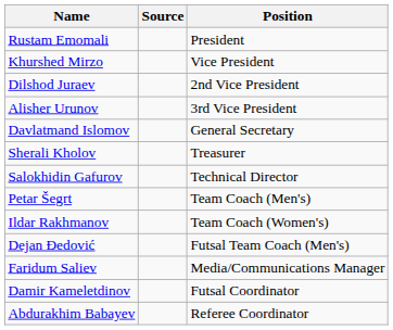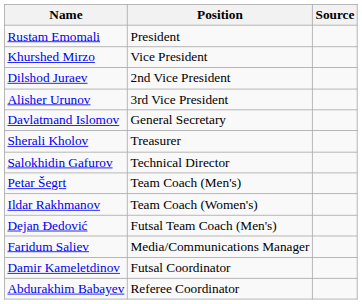 <table class="wikitable">
 <tr>
 <th>Name</th>
+<th>Position</th>
 <th>Source</th>
-<th>Position</th>
 </tr>
 <tr>
 <td> <a href='#'>Rustam Emomali</a></td>
+<td>President</td>
 <td></td>
-<td>President</td>
 </tr>
 <tr>
 <td> <a href='#'>Khurshed Mirzo</a></td>
+<td>Vice President</td>
 <td></td>
-<td>Vice President</td>
 </tr>
 <tr>
 <td> <a href='#'>Dilshod Juraev</a></td>
+<td>2nd Vice President</td>
 <td></td>
-<td>2nd Vice President</td>
 </tr>
 <tr>
 <td> <a href='#'>Alisher Urunov</a></td>
+<td>3rd Vice President</td>
 <td></td>
-<td>3rd Vice President</td>
 </tr>
 <tr>
 <td> <a href='#'>Davlatmand Islomov</a></td>
+<td>General Secretary</td>
 <td></td>
-<td>General Secretary</td>
 </tr>
 <tr>
 <td> <a href='#'>Sherali Kholov</a></td>
+<td>Treasurer</td>
 <td></td>
-<td>Treasurer</td>
 </tr>
 <tr>
 <td> <a href='#'>Salokhidin Gafurov</a></td>
+<td>Technical Director</td>
 <td></td>
-<td>Technical Director</td>
 </tr>
 <tr>
 <td> <a href='#'>Petar Šegrt</a></td>
+<td>Team Coach (Men's)</td>
 <td></td>
-<td>Team Coach (Men's)</td>
 </tr>
 <tr>
 <td> <a href='#'>Ildar Rakhmanov</a></td>
+<td>Team Coach (Women's)</td>
 <td></td>
-<td>Team Coach (Women's)</td>
 </tr>
 <tr>
 <td> <a href='#'>Dejan Đedović</a></td>
+<td>Futsal Team Coach (Men's)</td>
 <td></td>
-<td>Futsal Team Coach (Men's)</td>
 </tr>
 <tr>
 <td> <a href='#'>Faridum Saliev</a></td>
+<td>Media/Communications Manager</td>
 <td></td>
-<td>Media/Communications Manager</td>
 </tr>
 <tr>
 <td> <a href='#'>Damir Kameletdinov</a></td>
+<td>Futsal Coordinator</td>
 <td></td>
-<td>Futsal Coordinator</td>
 </tr>
 <tr>
 <td> <a href='#'>Abdurakhim Babayev</a></td>
+<td>Referee Coordinator</td>
 <td></td>
-<td>Referee Coordinator</td>
 </tr>
 </table>
